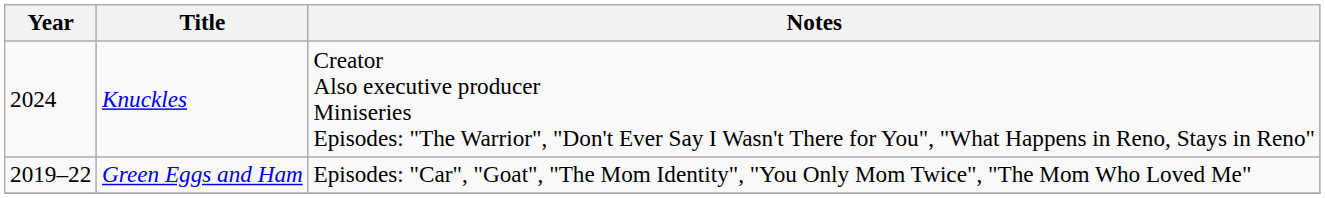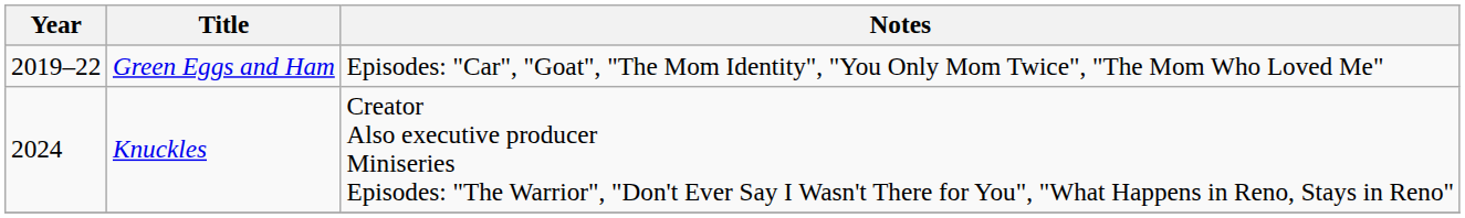 <table class="wikitable">
 <tr>
 <th>Year</th>
 <th>Title</th>
 <th>Notes</th>
 </tr>
 <tr>
+<td>2019–22</td>
+<td><em><a href='#'>Green Eggs and Ham</a></em></td>
+<td>Episodes: "Car", "Goat", "The Mom Identity", "You Only Mom Twice", "The Mom Who Loved Me"</td>
+</tr>
+<tr>
 <td>2024</td>
 <td><em><a href='#'>Knuckles</a></em></td>
 <td>Creator<br>Also executive producer<br>Miniseries<br>Episodes: "The Warrior", "Don't Ever Say I Wasn't There for You", "What Happens in Reno, Stays in Reno"</td>
 </tr>
 <tr>
-<td>2019–22</td>
-<td><em><a href='#'>Green Eggs and Ham</a></em></td>
-<td>Episodes: "Car", "Goat", "The Mom Identity", "You Only Mom Twice", "The Mom Who Loved Me"</td>
-</tr>
-<tr>
 </tr>
 </table>
